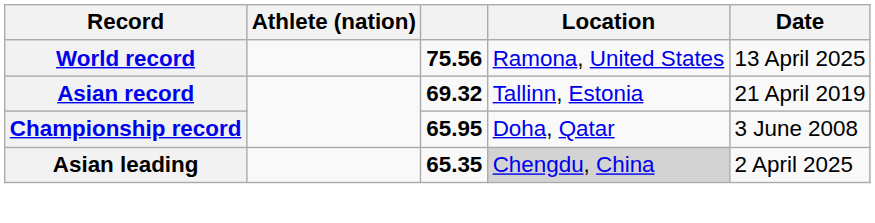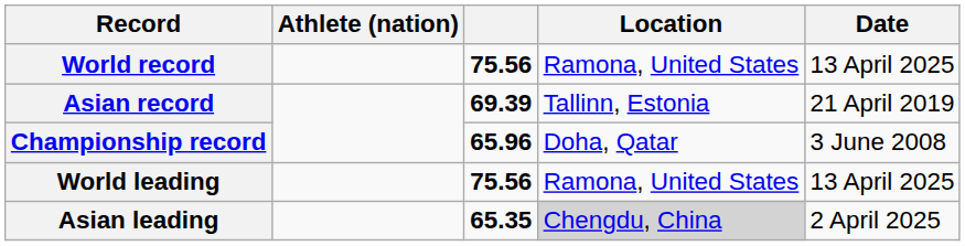 <table class="wikitable">
 <tr>
 <th scope="col">Record</th>
 <th scope="col">Athlete (nation)</th>
 <th scope="col"></th>
 <th scope="col">Location</th>
 <th scope="col">Date</th>
 </tr>
 <tr>
 <th scope="row"><a href='#'>World record</a></th>
 <td></td>
 <td align="center"><strong>75.56</strong></td>
 <td><a href='#'>Ramona</a>, <a href='#'>United States</a></td>
 <td>13 April 2025</td>
 </tr>
 <tr>
 <th scope="row"><a href='#'>Asian record</a></th>
 <td rowspan="2"></td>
-<td align="center"><strong>69.32</strong></td>
+<td align="center"><strong>69.39</strong></td>
 <td><a href='#'>Tallinn</a>, <a href='#'>Estonia</a></td>
 <td>21 April 2019</td>
 </tr>
 <tr>
 <th><a href='#'>Championship record</a></th>
-<td align="center"><strong>65.95</strong></td>
+<td align="center"><strong>65.96</strong></td>
 <td><a href='#'>Doha</a>, <a href='#'>Qatar</a></td>
 <td>3 June 2008</td>
+</tr>
+<tr>
+<th scope="row">World leading</th>
+<td></td>
+<td align="center"><strong>75.56</strong></td>
+<td><a href='#'>Ramona</a>, <a href='#'>United States</a></td>
+<td>13 April 2025</td>
 </tr>
 <tr>
 <th scope="row">Asian leading</th>
 <td></td>
 <td align="center"><strong>65.35</strong></td>
 <td style="background: lightgrey;"><a href='#'>Chengdu</a>, <a href='#'>China</a></td>
 <td>2 April 2025</td>
 </tr>
 </table>
